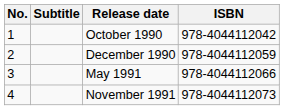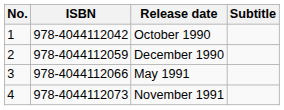 <table class="wikitable">
 <tr>
 <th>No.</th>
+<th>ISBN</th>
+<th>Release date</th>
 <th>Subtitle</th>
-<th>Release date</th>
-<th>ISBN</th>
 </tr>
 <tr>
 <td>1</td>
+<td>978-4044112042</td>
+<td>October 1990</td>
 <td></td>
-<td>October 1990</td>
-<td>978-4044112042</td>
 </tr>
 <tr>
 <td>2</td>
+<td>978-4044112059</td>
+<td>December 1990</td>
 <td></td>
-<td>December 1990</td>
-<td>978-4044112059</td>
 </tr>
 <tr>
 <td>3</td>
+<td>978-4044112066</td>
+<td>May 1991</td>
 <td></td>
-<td>May 1991</td>
-<td>978-4044112066</td>
 </tr>
 <tr>
 <td>4</td>
+<td>978-4044112073</td>
+<td>November 1991</td>
 <td></td>
-<td>November 1991</td>
-<td>978-4044112073</td>
 </tr>
 </table>
